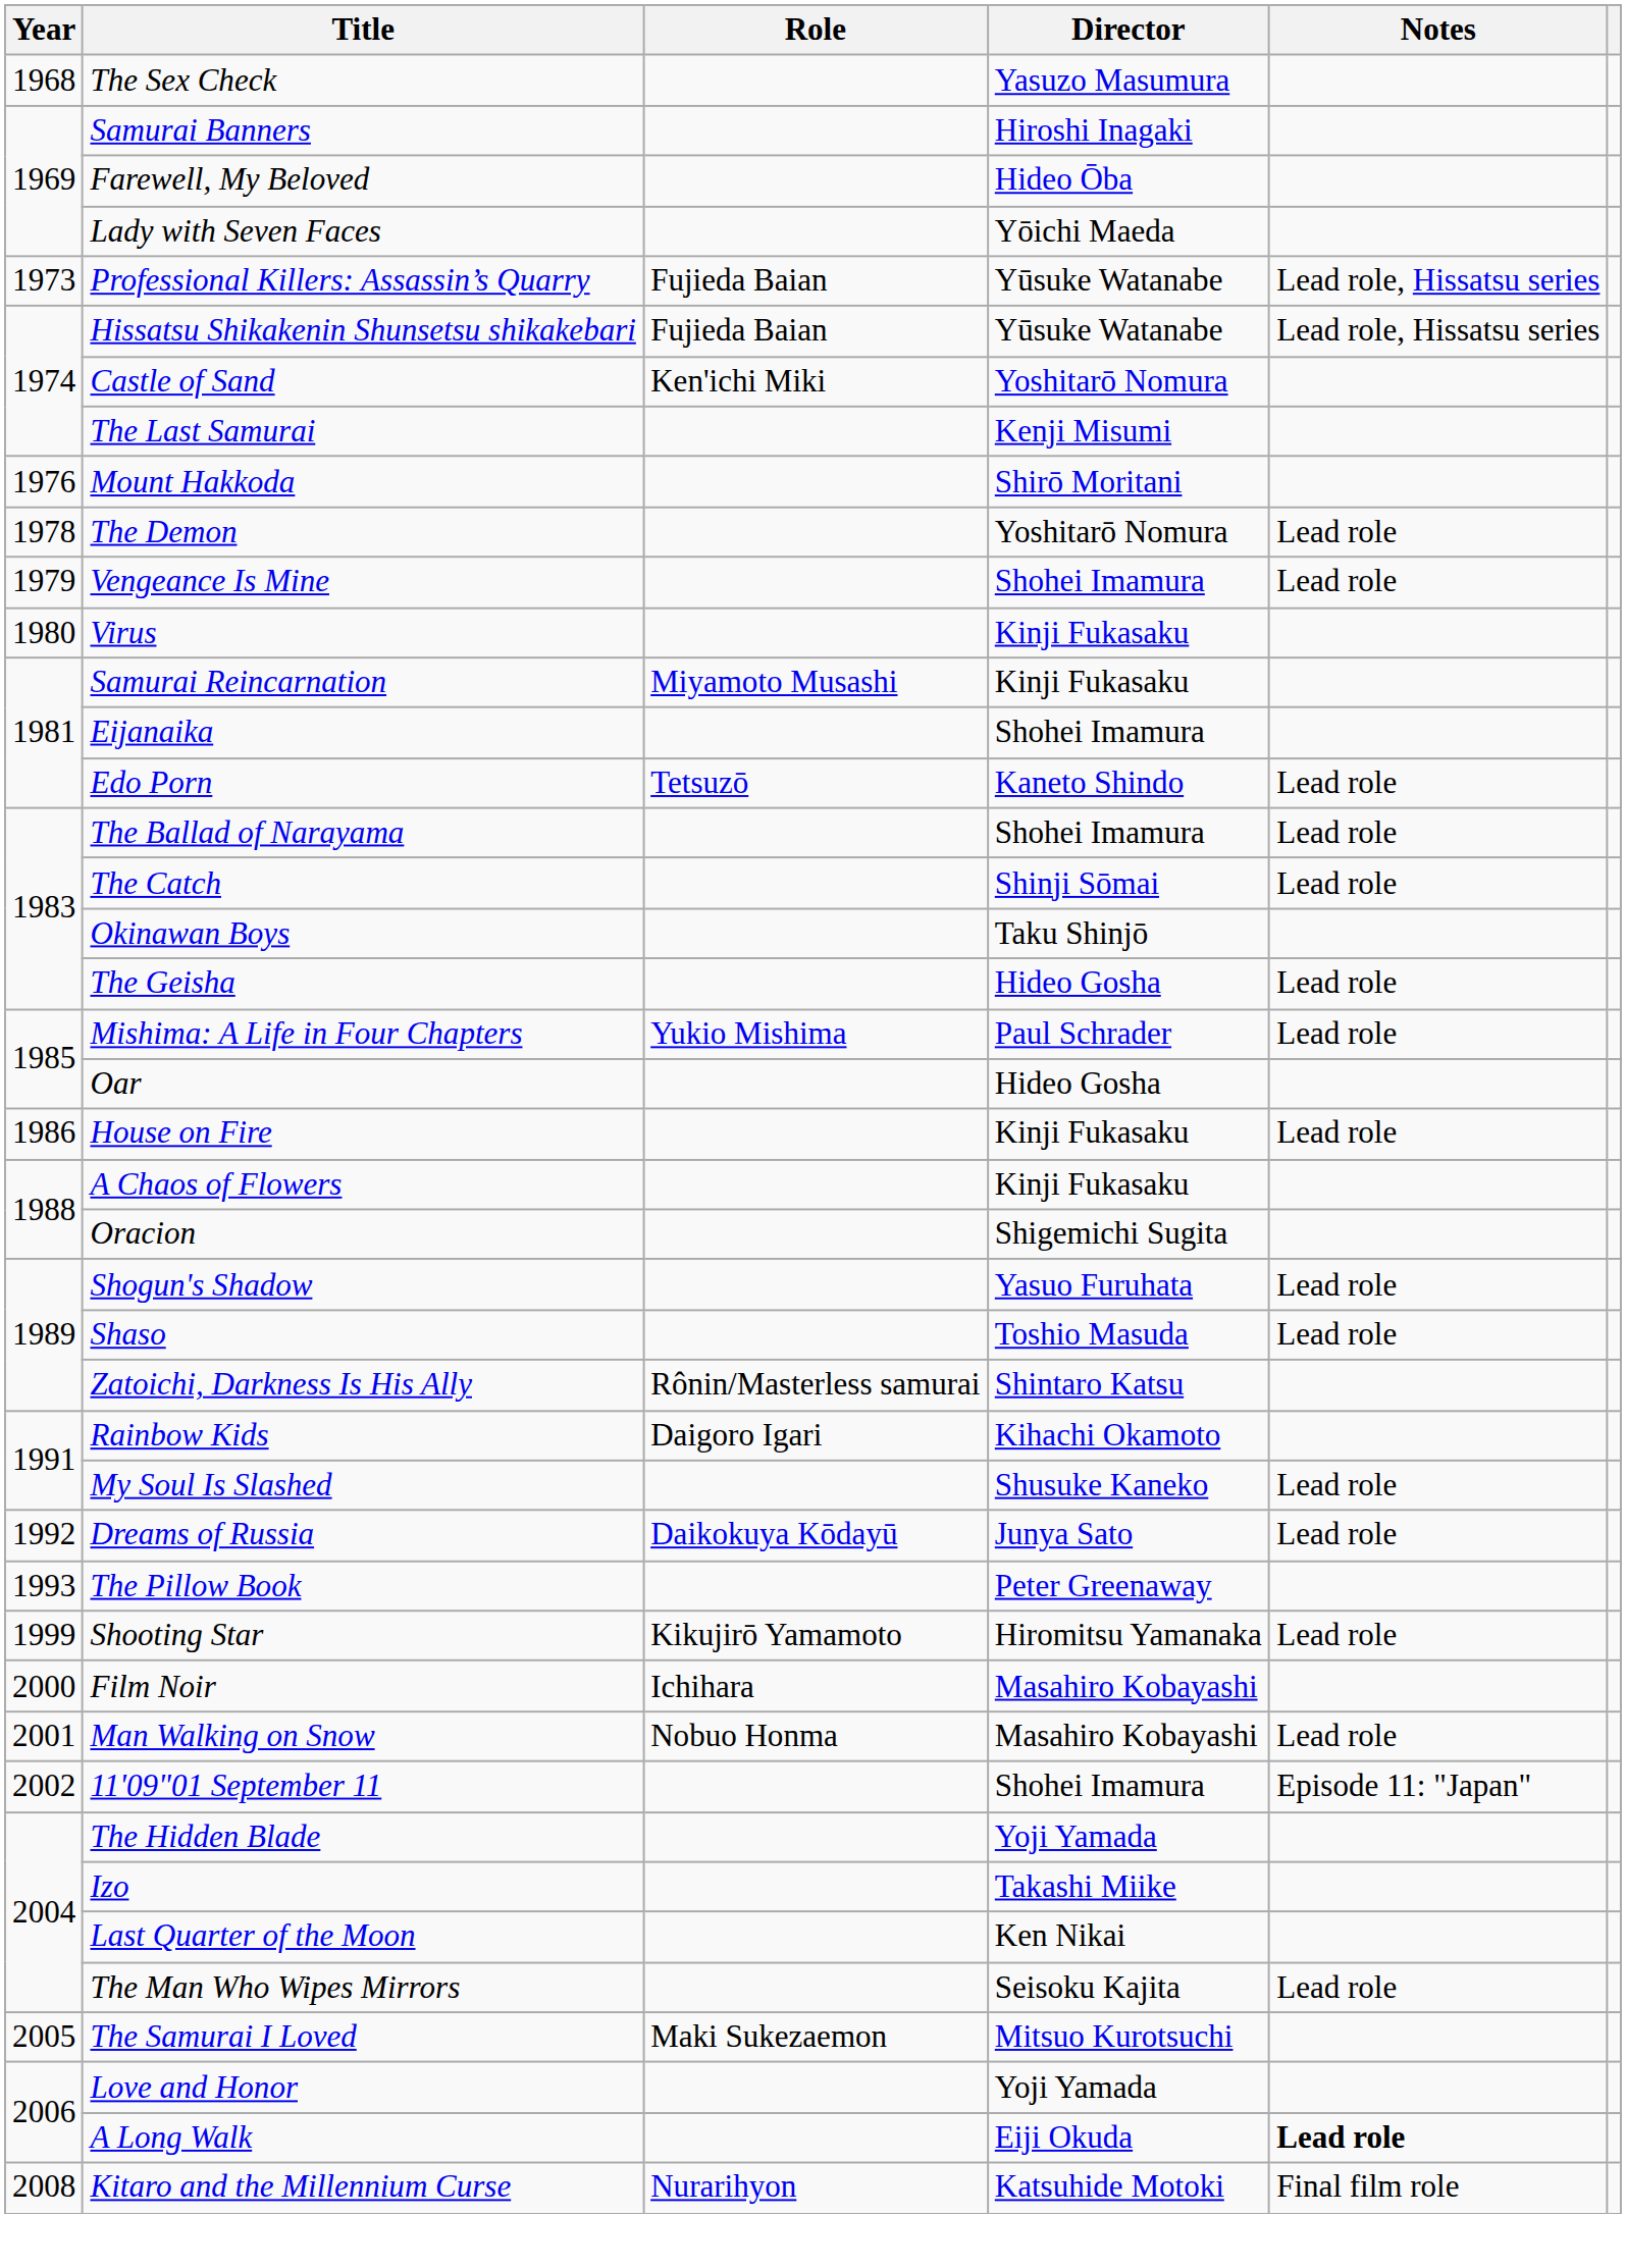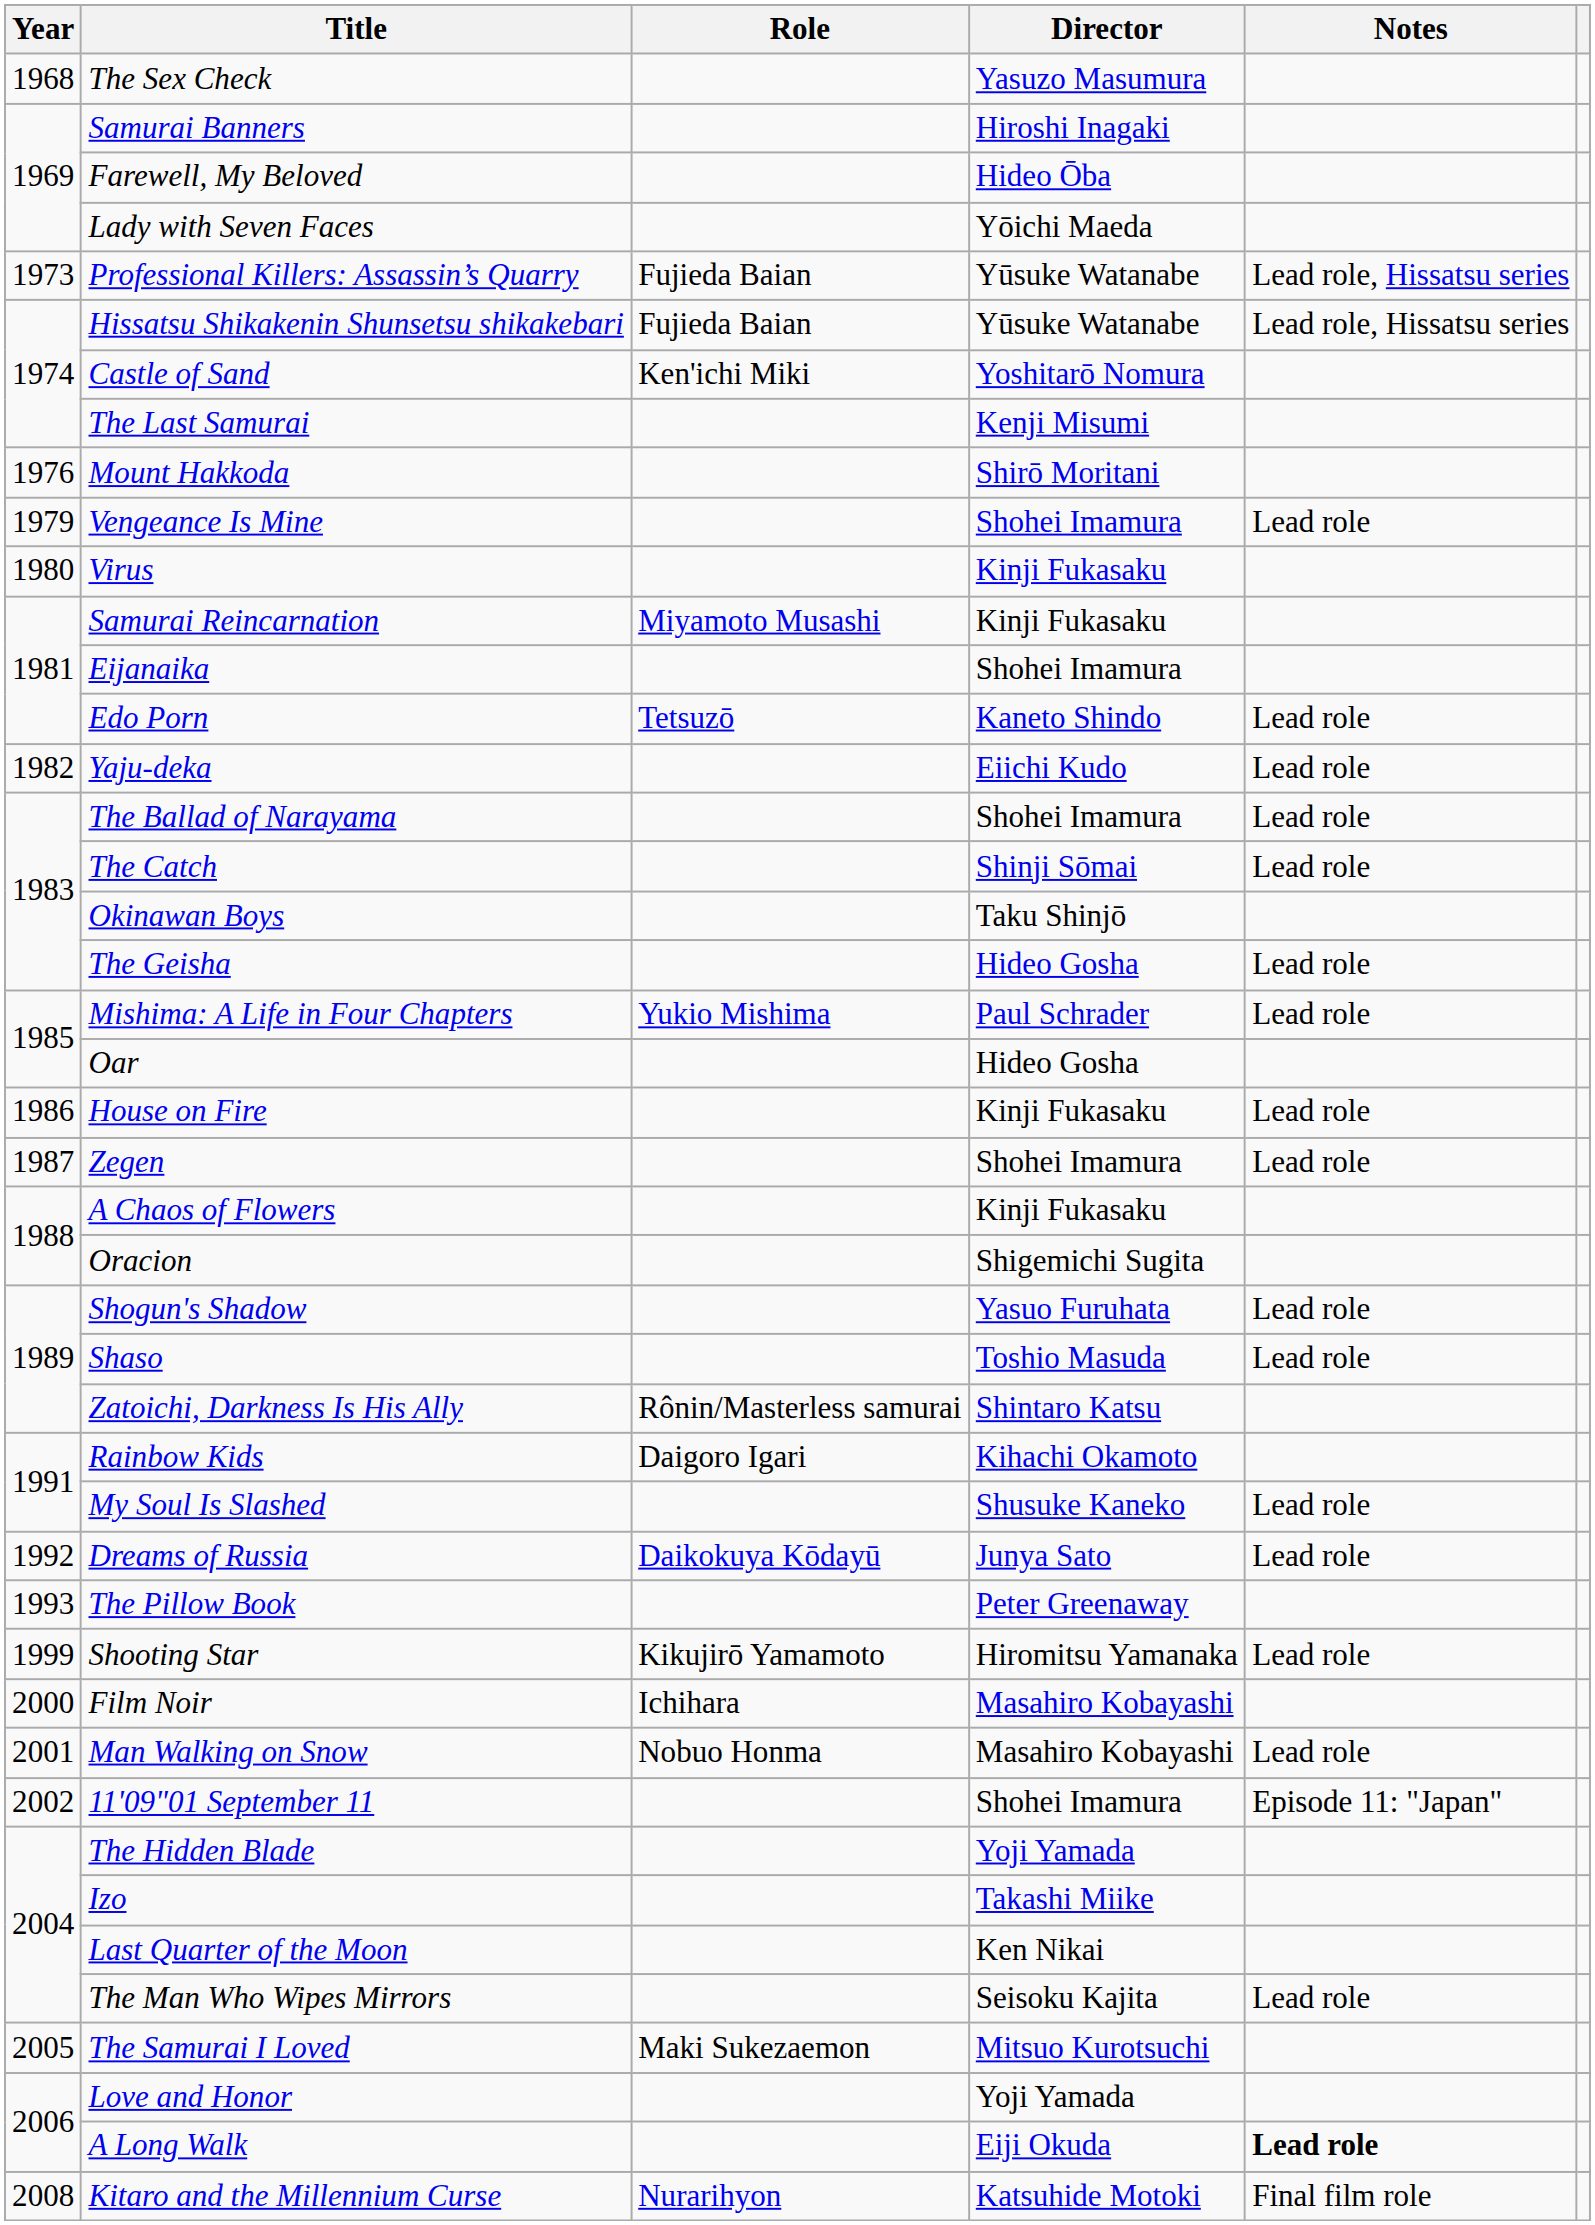 <table class="wikitable sortable">
 <tr>
 <th>Year</th>
 <th>Title</th>
 <th>Role</th>
 <th>Director</th>
 <th>Notes</th>
 <th class="unsortable"></th>
 </tr>
 <tr>
 <td>1968</td>
 <td><em>The Sex Check</em></td>
 <td></td>
 <td><a href='#'>Yasuzo Masumura</a></td>
 <td></td>
 <td></td>
 </tr>
 <tr>
 <td rowspan="3">1969</td>
 <td><em><a href='#'>Samurai Banners</a></em></td>
 <td></td>
 <td><a href='#'>Hiroshi Inagaki</a></td>
 <td></td>
 <td></td>
 </tr>
 <tr>
 <td><em>Farewell, My Beloved</em></td>
 <td></td>
 <td><a href='#'>Hideo Ōba</a></td>
 <td></td>
 <td></td>
 </tr>
 <tr>
 <td><em>Lady with Seven Faces</em></td>
 <td></td>
 <td>Yōichi Maeda</td>
 <td></td>
 <td></td>
 </tr>
 <tr>
 <td>1973</td>
 <td><em><a href='#'>Professional Killers: Assassin’s Quarry</a></em></td>
 <td>Fujieda Baian</td>
 <td>Yūsuke Watanabe</td>
 <td>Lead role, <a href='#'>Hissatsu series</a></td>
 <td></td>
 </tr>
 <tr>
 <td rowspan="3">1974</td>
 <td><em><a href='#'>Hissatsu Shikakenin Shunsetsu shikakebari</a></em></td>
 <td>Fujieda Baian</td>
 <td>Yūsuke Watanabe</td>
 <td>Lead role, Hissatsu series</td>
 <td></td>
 </tr>
 <tr>
 <td><em><a href='#'>Castle of Sand</a></em></td>
 <td>Ken'ichi Miki</td>
 <td><a href='#'>Yoshitarō Nomura</a></td>
 <td></td>
 <td></td>
 </tr>
 <tr>
 <td><em><a href='#'>The Last Samurai</a></em></td>
 <td></td>
 <td><a href='#'>Kenji Misumi</a></td>
 <td></td>
 <td></td>
 </tr>
 <tr>
 <td>1976</td>
 <td><em><a href='#'>Mount Hakkoda</a></em></td>
 <td></td>
 <td><a href='#'>Shirō Moritani</a></td>
 <td></td>
 <td></td>
 </tr>
 <tr>
-<td>1978</td>
-<td><em><a href='#'>The Demon</a></em></td>
-<td></td>
-<td>Yoshitarō Nomura</td>
-<td>Lead role</td>
-<td></td>
-</tr>
-<tr>
 <td>1979</td>
 <td><em><a href='#'>Vengeance Is Mine</a></em></td>
 <td></td>
 <td><a href='#'>Shohei Imamura</a></td>
 <td>Lead role</td>
 <td></td>
 </tr>
 <tr>
 <td>1980</td>
 <td><em><a href='#'>Virus</a></em></td>
 <td></td>
 <td><a href='#'>Kinji Fukasaku</a></td>
 <td></td>
 <td></td>
 </tr>
 <tr>
 <td rowspan="3">1981</td>
 <td><em><a href='#'>Samurai Reincarnation</a></em></td>
 <td><a href='#'>Miyamoto Musashi</a></td>
 <td>Kinji Fukasaku</td>
 <td></td>
 <td></td>
 </tr>
 <tr>
 <td><em><a href='#'>Eijanaika</a></em></td>
 <td></td>
 <td>Shohei Imamura</td>
 <td></td>
 <td></td>
 </tr>
 <tr>
 <td><em><a href='#'>Edo Porn</a></em></td>
 <td><a href='#'>Tetsuzō</a></td>
 <td><a href='#'>Kaneto Shindo</a></td>
+<td>Lead role</td>
+<td></td>
+</tr>
+<tr>
+<td>1982</td>
+<td><em><a href='#'>Yaju-deka</a></em></td>
+<td></td>
+<td><a href='#'>Eiichi Kudo</a></td>
 <td>Lead role</td>
 <td></td>
 </tr>
 <tr>
 <td rowspan="4">1983</td>
 <td><em><a href='#'>The Ballad of Narayama</a></em></td>
 <td></td>
 <td>Shohei Imamura</td>
 <td>Lead role</td>
 <td></td>
 </tr>
 <tr>
 <td><em><a href='#'>The Catch</a></em></td>
 <td></td>
 <td><a href='#'>Shinji Sōmai</a></td>
 <td>Lead role</td>
 <td></td>
 </tr>
 <tr>
 <td><em><a href='#'>Okinawan Boys</a></em></td>
 <td></td>
 <td>Taku Shinjō</td>
 <td></td>
 <td></td>
 </tr>
 <tr>
 <td><em><a href='#'>The Geisha</a></em></td>
 <td></td>
 <td><a href='#'>Hideo Gosha</a></td>
 <td>Lead role</td>
 <td></td>
 </tr>
 <tr>
 <td rowspan="2">1985</td>
 <td><em><a href='#'>Mishima: A Life in Four Chapters</a></em></td>
 <td><a href='#'>Yukio Mishima</a></td>
 <td><a href='#'>Paul Schrader</a></td>
 <td>Lead role</td>
 <td></td>
 </tr>
 <tr>
 <td><em>Oar</em></td>
 <td></td>
 <td>Hideo Gosha</td>
 <td></td>
 <td></td>
 </tr>
 <tr>
 <td>1986</td>
 <td><em><a href='#'>House on Fire</a></em></td>
 <td></td>
 <td>Kinji Fukasaku</td>
+<td>Lead role</td>
+<td></td>
+</tr>
+<tr>
+<td>1987</td>
+<td><em><a href='#'>Zegen</a></em></td>
+<td></td>
+<td>Shohei Imamura</td>
 <td>Lead role</td>
 <td></td>
 </tr>
 <tr>
 <td rowspan="2">1988</td>
 <td><em><a href='#'>A Chaos of Flowers</a></em></td>
 <td></td>
 <td>Kinji Fukasaku</td>
 <td></td>
 <td></td>
 </tr>
 <tr>
 <td><em>Oracion</em></td>
 <td></td>
 <td>Shigemichi Sugita</td>
 <td></td>
 <td></td>
 </tr>
 <tr>
 <td rowspan="3">1989</td>
 <td><em><a href='#'>Shogun's Shadow</a></em></td>
 <td></td>
 <td><a href='#'>Yasuo Furuhata</a></td>
 <td>Lead role</td>
 <td></td>
 </tr>
 <tr>
 <td><em><a href='#'>Shaso</a></em></td>
 <td></td>
 <td><a href='#'>Toshio Masuda</a></td>
 <td>Lead role</td>
 <td></td>
 </tr>
 <tr>
 <td><em><a href='#'>Zatoichi, Darkness Is His Ally</a></em></td>
 <td>Rônin/Masterless samurai</td>
 <td><a href='#'>Shintaro Katsu</a></td>
 <td></td>
 <td></td>
 </tr>
 <tr>
 <td rowspan="2">1991</td>
 <td><em><a href='#'>Rainbow Kids</a></em></td>
 <td>Daigoro Igari</td>
 <td><a href='#'>Kihachi Okamoto</a></td>
 <td></td>
 <td></td>
 </tr>
 <tr>
 <td><em><a href='#'>My Soul Is Slashed</a></em></td>
 <td></td>
 <td><a href='#'>Shusuke Kaneko</a></td>
 <td>Lead role</td>
 <td></td>
 </tr>
 <tr>
 <td>1992</td>
 <td><em><a href='#'>Dreams of Russia</a></em></td>
 <td><a href='#'>Daikokuya Kōdayū</a></td>
 <td><a href='#'>Junya Sato</a></td>
 <td>Lead role</td>
 <td></td>
 </tr>
 <tr>
 <td>1993</td>
 <td><em><a href='#'>The Pillow Book</a></em></td>
 <td></td>
 <td><a href='#'>Peter Greenaway</a></td>
 <td></td>
 <td></td>
 </tr>
 <tr>
 <td>1999</td>
 <td><em>Shooting Star</em></td>
 <td>Kikujirō Yamamoto</td>
 <td>Hiromitsu Yamanaka</td>
 <td>Lead role</td>
 <td></td>
 </tr>
 <tr>
 <td>2000</td>
 <td><em>Film Noir</em></td>
 <td>Ichihara</td>
 <td><a href='#'>Masahiro Kobayashi</a></td>
 <td></td>
 <td></td>
 </tr>
 <tr>
 <td>2001</td>
 <td><em><a href='#'>Man Walking on Snow</a></em></td>
 <td>Nobuo Honma</td>
 <td>Masahiro Kobayashi</td>
 <td>Lead role</td>
 <td></td>
 </tr>
 <tr>
 <td>2002</td>
 <td><em><a href='#'>11'09"01 September 11</a></em></td>
 <td></td>
 <td>Shohei Imamura</td>
 <td>Episode 11: "Japan"</td>
 <td></td>
 </tr>
 <tr>
 <td rowspan="4">2004</td>
 <td><em><a href='#'>The Hidden Blade</a></em></td>
 <td></td>
 <td><a href='#'>Yoji Yamada</a></td>
 <td></td>
 <td></td>
 </tr>
 <tr>
 <td><em><a href='#'>Izo</a></em></td>
 <td></td>
 <td><a href='#'>Takashi Miike</a></td>
 <td></td>
 <td></td>
 </tr>
 <tr>
 <td><em><a href='#'>Last Quarter of the Moon</a></em></td>
 <td></td>
 <td>Ken Nikai</td>
 <td></td>
 <td></td>
 </tr>
 <tr>
 <td><em>The Man Who Wipes Mirrors</em></td>
 <td></td>
 <td>Seisoku Kajita</td>
 <td>Lead role</td>
 <td></td>
 </tr>
 <tr>
 <td>2005</td>
 <td><em><a href='#'>The Samurai I Loved</a></em></td>
 <td>Maki Sukezaemon</td>
 <td><a href='#'>Mitsuo Kurotsuchi</a></td>
 <td></td>
 <td></td>
 </tr>
 <tr>
 <td rowspan="2">2006</td>
 <td><em><a href='#'>Love and Honor</a></em></td>
 <td></td>
 <td>Yoji Yamada</td>
 <td></td>
 <td></td>
 </tr>
 <tr>
 <td><em><a href='#'>A Long Walk</a></em></td>
 <td></td>
 <td><a href='#'>Eiji Okuda</a></td>
 <td><strong>Lead role</strong></td>
 <td></td>
 </tr>
 <tr>
 <td>2008</td>
 <td><em><a href='#'>Kitaro and the Millennium Curse</a></em></td>
 <td><a href='#'>Nurarihyon</a></td>
 <td><a href='#'>Katsuhide Motoki</a></td>
 <td>Final film role</td>
 <td></td>
 </tr>
 </table>
